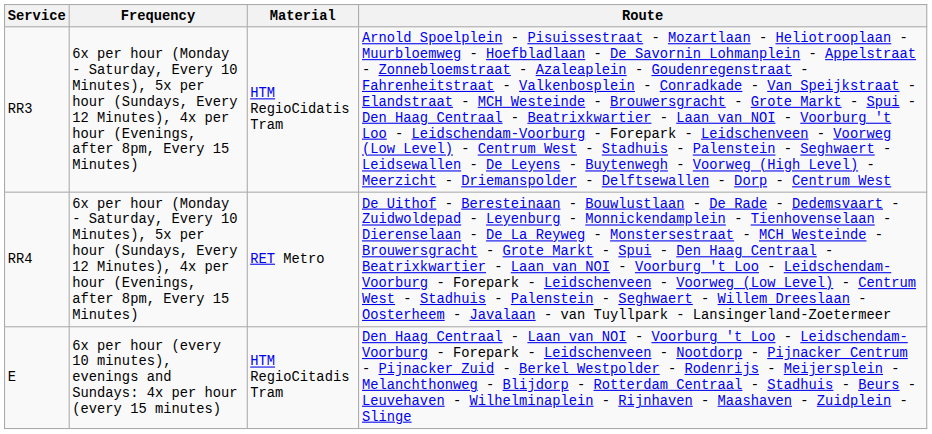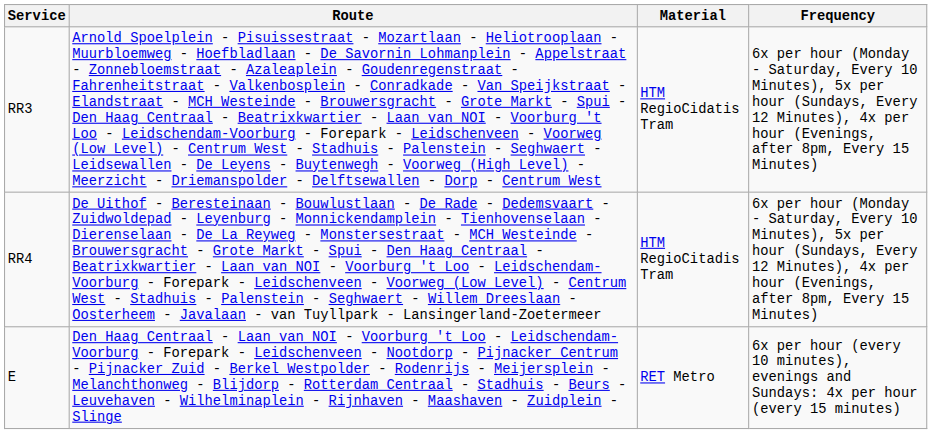 <table class="wikitable vatop">
 <tr>
 <th>Service</th>
+<th>Route</th>
+<th>Material</th>
 <th>Frequency</th>
-<th>Material</th>
-<th>Route</th>
 </tr>
 <tr>
 <td>RR3</td>
+<td><a href='#'>Arnold Spoelplein</a> - <a href='#'>Pisuissestraat</a> - <a href='#'>Mozartlaan</a> - <a href='#'>Heliotrooplaan</a> - <a href='#'>Muurbloemweg</a> - <a href='#'>Hoefbladlaan</a> - <a href='#'>De Savornin Lohmanplein</a> - <a href='#'>Appelstraat</a> - <a href='#'>Zonnebloemstraat</a> - <a href='#'>Azaleaplein</a> - <a href='#'>Goudenregenstraat</a> - <a href='#'>Fahrenheitstraat</a> - <a href='#'>Valkenbosplein</a> - <a href='#'>Conradkade</a> - <a href='#'>Van Speijkstraat</a> - <a href='#'>Elandstraat</a> - <a href='#'>MCH Westeinde</a> - <a href='#'>Brouwersgracht</a> - <a href='#'>Grote Markt</a> - <a href='#'>Spui</a> - <a href='#'>Den Haag Centraal</a> - <a href='#'>Beatrixkwartier</a> - <a href='#'>Laan van NOI</a> - <a href='#'>Voorburg 't Loo</a> - <a href='#'>Leidschendam-Voorburg</a> - Forepark - <a href='#'>Leidschenveen</a> - <a href='#'>Voorweg (Low Level)</a> - <a href='#'>Centrum West</a> - <a href='#'>Stadhuis</a> - <a href='#'>Palenstein</a> - <a href='#'>Seghwaert</a> - <a href='#'>Leidsewallen</a> - <a href='#'>De Leyens</a> - <a href='#'>Buytenwegh</a> - <a href='#'>Voorweg (High Level)</a> - <a href='#'>Meerzicht</a> - <a href='#'>Driemanspolder</a> - <a href='#'>Delftsewallen</a> - <a href='#'>Dorp</a> - <a href='#'>Centrum West</a></td>
+<td><a href='#'>HTM</a> RegioCidatis Tram</td>
 <td>6x per hour (Monday - Saturday, Every 10 Minutes), 5x per hour (Sundays, Every 12 Minutes), 4x per hour (Evenings, after 8pm, Every 15 Minutes)</td>
-<td><a href='#'>HTM</a> RegioCidatis Tram</td>
-<td><a href='#'>Arnold Spoelplein</a> - <a href='#'>Pisuissestraat</a> - <a href='#'>Mozartlaan</a> - <a href='#'>Heliotrooplaan</a> - <a href='#'>Muurbloemweg</a> - <a href='#'>Hoefbladlaan</a> - <a href='#'>De Savornin Lohmanplein</a> - <a href='#'>Appelstraat</a> - <a href='#'>Zonnebloemstraat</a> - <a href='#'>Azaleaplein</a> - <a href='#'>Goudenregenstraat</a> - <a href='#'>Fahrenheitstraat</a> - <a href='#'>Valkenbosplein</a> - <a href='#'>Conradkade</a> - <a href='#'>Van Speijkstraat</a> - <a href='#'>Elandstraat</a> - <a href='#'>MCH Westeinde</a> - <a href='#'>Brouwersgracht</a> - <a href='#'>Grote Markt</a> - <a href='#'>Spui</a> - <a href='#'>Den Haag Centraal</a> - <a href='#'>Beatrixkwartier</a> - <a href='#'>Laan van NOI</a> - <a href='#'>Voorburg 't Loo</a> - <a href='#'>Leidschendam-Voorburg</a> - Forepark - <a href='#'>Leidschenveen</a> - <a href='#'>Voorweg (Low Level)</a> - <a href='#'>Centrum West</a> - <a href='#'>Stadhuis</a> - <a href='#'>Palenstein</a> - <a href='#'>Seghwaert</a> - <a href='#'>Leidsewallen</a> - <a href='#'>De Leyens</a> - <a href='#'>Buytenwegh</a> - <a href='#'>Voorweg (High Level)</a> - <a href='#'>Meerzicht</a> - <a href='#'>Driemanspolder</a> - <a href='#'>Delftsewallen</a> - <a href='#'>Dorp</a> - <a href='#'>Centrum West</a></td>
 </tr>
 <tr>
 <td>RR4</td>
+<td><a href='#'>De Uithof</a> - <a href='#'>Beresteinaan</a> - <a href='#'>Bouwlustlaan</a> - <a href='#'>De Rade</a> - <a href='#'>Dedemsvaart</a> - <a href='#'>Zuidwoldepad</a> - <a href='#'>Leyenburg</a> - <a href='#'>Monnickendamplein</a> - <a href='#'>Tienhovenselaan</a> - <a href='#'>Dierenselaan</a> - <a href='#'>De La Reyweg</a> - <a href='#'>Monstersestraat</a> - <a href='#'>MCH Westeinde</a> - <a href='#'>Brouwersgracht</a> - <a href='#'>Grote Markt</a> - <a href='#'>Spui</a> - <a href='#'>Den Haag Centraal</a> - <a href='#'>Beatrixkwartier</a> - <a href='#'>Laan van NOI</a> - <a href='#'>Voorburg 't Loo</a> - <a href='#'>Leidschendam-Voorburg</a> - Forepark - <a href='#'>Leidschenveen</a> - <a href='#'>Voorweg (Low Level)</a> - <a href='#'>Centrum West</a> - <a href='#'>Stadhuis</a> - <a href='#'>Palenstein</a> - <a href='#'>Seghwaert</a> - <a href='#'>Willem Dreeslaan</a> - <a href='#'>Oosterheem</a> - <a href='#'>Javalaan</a> - van Tuyllpark - Lansingerland-Zoetermeer</td>
+<td><a href='#'>HTM</a> RegioCitadis Tram</td>
 <td>6x per hour (Monday - Saturday, Every 10 Minutes), 5x per hour (Sundays, Every 12 Minutes), 4x per hour (Evenings, after 8pm, Every 15 Minutes)</td>
-<td><a href='#'>RET</a> Metro</td>
-<td><a href='#'>De Uithof</a> - <a href='#'>Beresteinaan</a> - <a href='#'>Bouwlustlaan</a> - <a href='#'>De Rade</a> - <a href='#'>Dedemsvaart</a> - <a href='#'>Zuidwoldepad</a> - <a href='#'>Leyenburg</a> - <a href='#'>Monnickendamplein</a> - <a href='#'>Tienhovenselaan</a> - <a href='#'>Dierenselaan</a> - <a href='#'>De La Reyweg</a> - <a href='#'>Monstersestraat</a> - <a href='#'>MCH Westeinde</a> - <a href='#'>Brouwersgracht</a> - <a href='#'>Grote Markt</a> - <a href='#'>Spui</a> - <a href='#'>Den Haag Centraal</a> - <a href='#'>Beatrixkwartier</a> - <a href='#'>Laan van NOI</a> - <a href='#'>Voorburg 't Loo</a> - <a href='#'>Leidschendam-Voorburg</a> - Forepark - <a href='#'>Leidschenveen</a> - <a href='#'>Voorweg (Low Level)</a> - <a href='#'>Centrum West</a> - <a href='#'>Stadhuis</a> - <a href='#'>Palenstein</a> - <a href='#'>Seghwaert</a> - <a href='#'>Willem Dreeslaan</a> - <a href='#'>Oosterheem</a> - <a href='#'>Javalaan</a> - van Tuyllpark - Lansingerland-Zoetermeer</td>
 </tr>
 <tr>
 <td>E</td>
+<td><a href='#'>Den Haag Centraal</a> - <a href='#'>Laan van NOI</a> - <a href='#'>Voorburg 't Loo</a> - <a href='#'>Leidschendam-Voorburg</a> - Forepark - <a href='#'>Leidschenveen</a> - <a href='#'>Nootdorp</a> - <a href='#'>Pijnacker Centrum</a> - <a href='#'>Pijnacker Zuid</a> - <a href='#'>Berkel Westpolder</a> - <a href='#'>Rodenrijs</a> - <a href='#'>Meijersplein</a> - <a href='#'>Melanchthonweg</a> - <a href='#'>Blijdorp</a> - <a href='#'>Rotterdam Centraal</a> - <a href='#'>Stadhuis</a> - <a href='#'>Beurs</a> - <a href='#'>Leuvehaven</a> - <a href='#'>Wilhelminaplein</a> - <a href='#'>Rijnhaven</a> - <a href='#'>Maashaven</a> - <a href='#'>Zuidplein</a> - <a href='#'>Slinge</a></td>
+<td><a href='#'>RET</a> Metro</td>
 <td>6x per hour (every 10 minutes), evenings and Sundays: 4x per hour (every 15 minutes)</td>
-<td><a href='#'>HTM</a> RegioCitadis Tram</td>
-<td><a href='#'>Den Haag Centraal</a> - <a href='#'>Laan van NOI</a> - <a href='#'>Voorburg 't Loo</a> - <a href='#'>Leidschendam-Voorburg</a> - Forepark - <a href='#'>Leidschenveen</a> - <a href='#'>Nootdorp</a> - <a href='#'>Pijnacker Centrum</a> - <a href='#'>Pijnacker Zuid</a> - <a href='#'>Berkel Westpolder</a> - <a href='#'>Rodenrijs</a> - <a href='#'>Meijersplein</a> - <a href='#'>Melanchthonweg</a> - <a href='#'>Blijdorp</a> - <a href='#'>Rotterdam Centraal</a> - <a href='#'>Stadhuis</a> - <a href='#'>Beurs</a> - <a href='#'>Leuvehaven</a> - <a href='#'>Wilhelminaplein</a> - <a href='#'>Rijnhaven</a> - <a href='#'>Maashaven</a> - <a href='#'>Zuidplein</a> - <a href='#'>Slinge</a></td>
 </tr>
 </table>
